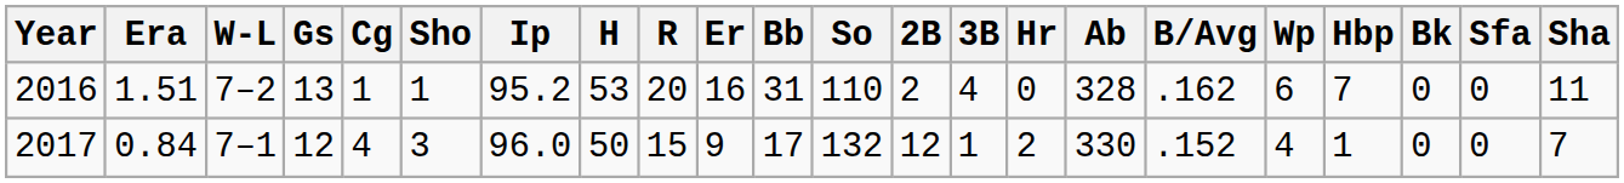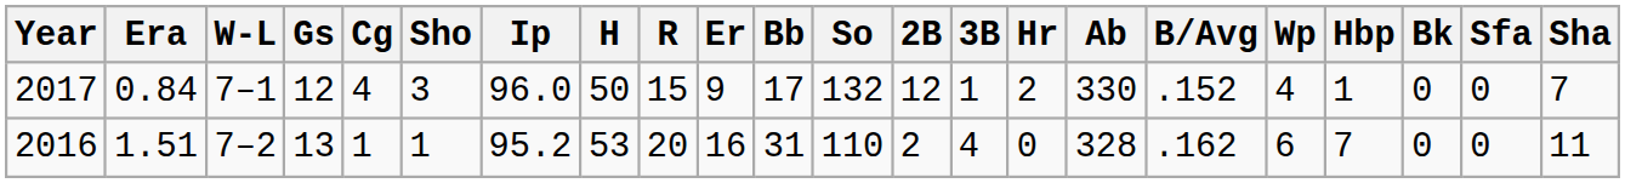 <table class="wikitable">
 <tr>
 <th>Year</th>
 <th>Era</th>
 <th>W-L</th>
 <th>Gs</th>
 <th>Cg</th>
 <th>Sho</th>
 <th>Ip</th>
 <th>H</th>
 <th>R</th>
 <th>Er</th>
 <th>Bb</th>
 <th>So</th>
 <th>2B</th>
 <th>3B</th>
 <th>Hr</th>
 <th>Ab</th>
 <th>B/Avg</th>
 <th>Wp</th>
 <th>Hbp</th>
 <th>Bk</th>
 <th>Sfa</th>
 <th>Sha</th>
 </tr>
 <tr>
+<td>2017</td>
+<td>0.84</td>
+<td>7–1</td>
+<td>12</td>
+<td>4</td>
+<td>3</td>
+<td>96.0</td>
+<td>50</td>
+<td>15</td>
+<td>9</td>
+<td>17</td>
+<td>132</td>
+<td>12</td>
+<td>1</td>
+<td>2</td>
+<td>330</td>
+<td>.152</td>
+<td>4</td>
+<td>1</td>
+<td>0</td>
+<td>0</td>
+<td>7</td>
+</tr>
+<tr>
 <td>2016</td>
 <td>1.51</td>
 <td>7–2</td>
 <td>13</td>
 <td>1</td>
 <td>1</td>
 <td>95.2</td>
 <td>53</td>
 <td>20</td>
 <td>16</td>
 <td>31</td>
 <td>110</td>
 <td>2</td>
 <td>4</td>
 <td>0</td>
 <td>328</td>
 <td>.162</td>
 <td>6</td>
 <td>7</td>
 <td>0</td>
 <td>0</td>
 <td>11</td>
 </tr>
-<tr>
-<td>2017</td>
-<td>0.84</td>
-<td>7–1</td>
-<td>12</td>
-<td>4</td>
-<td>3</td>
-<td>96.0</td>
-<td>50</td>
-<td>15</td>
-<td>9</td>
-<td>17</td>
-<td>132</td>
-<td>12</td>
-<td>1</td>
-<td>2</td>
-<td>330</td>
-<td>.152</td>
-<td>4</td>
-<td>1</td>
-<td>0</td>
-<td>0</td>
-<td>7</td>
-</tr>
 </table>
